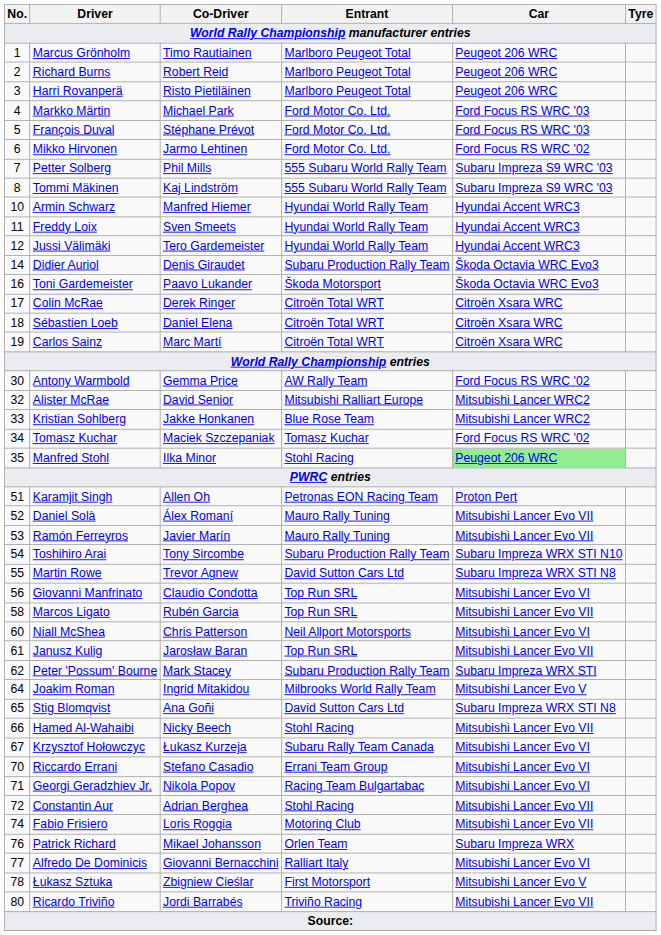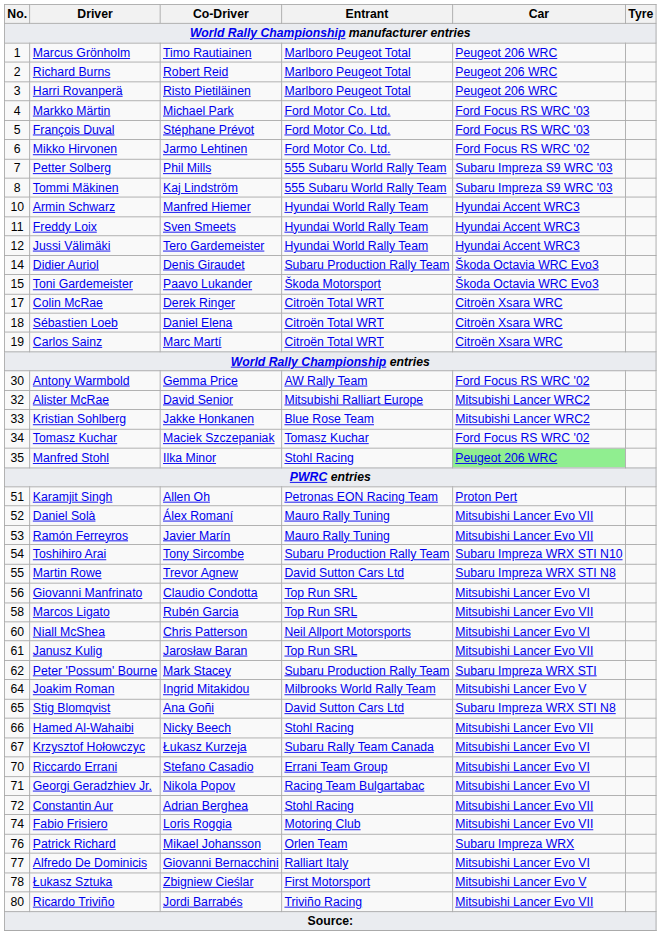 <table class="wikitable" style="font-size: 85%;">
 <tr>
 <th>No.</th>
 <th>Driver</th>
 <th>Co-Driver</th>
 <th>Entrant</th>
 <th>Car</th>
 <th>Tyre</th>
 </tr>
 <tr>
 <td style="background-color:#EAECF0; text-align:center" colspan="6"><strong><em><a href='#'>World Rally Championship</a> manufacturer entries</em></strong></td>
 </tr>
 <tr>
 <td align="center">1</td>
 <td> <a href='#'>Marcus Grönholm</a></td>
 <td> <a href='#'>Timo Rautiainen</a></td>
 <td> <a href='#'>Marlboro Peugeot Total</a></td>
 <td><a href='#'>Peugeot 206 WRC</a></td>
 <td align="center"></td>
 </tr>
 <tr>
 <td align="center">2</td>
 <td> <a href='#'>Richard Burns</a></td>
 <td> <a href='#'>Robert Reid</a></td>
 <td> <a href='#'>Marlboro Peugeot Total</a></td>
 <td><a href='#'>Peugeot 206 WRC</a></td>
 <td align="center"></td>
 </tr>
 <tr>
 <td align="center">3</td>
 <td> <a href='#'>Harri Rovanperä</a></td>
 <td> <a href='#'>Risto Pietiläinen</a></td>
 <td> <a href='#'>Marlboro Peugeot Total</a></td>
 <td><a href='#'>Peugeot 206 WRC</a></td>
 <td align="center"></td>
 </tr>
 <tr>
 <td align="center">4</td>
 <td> <a href='#'>Markko Märtin</a></td>
 <td> <a href='#'>Michael Park</a></td>
 <td> <a href='#'>Ford Motor Co. Ltd.</a></td>
 <td><a href='#'>Ford Focus RS WRC '03</a></td>
 <td align="center"></td>
 </tr>
 <tr>
 <td align="center">5</td>
 <td> <a href='#'>François Duval</a></td>
 <td> <a href='#'>Stéphane Prévot</a></td>
 <td> <a href='#'>Ford Motor Co. Ltd.</a></td>
 <td><a href='#'>Ford Focus RS WRC '03</a></td>
 <td align="center"></td>
 </tr>
 <tr>
 <td align="center">6</td>
 <td> <a href='#'>Mikko Hirvonen</a></td>
 <td> <a href='#'>Jarmo Lehtinen</a></td>
 <td> <a href='#'>Ford Motor Co. Ltd.</a></td>
 <td><a href='#'>Ford Focus RS WRC '02</a></td>
 <td align="center"></td>
 </tr>
 <tr>
 <td align="center">7</td>
 <td> <a href='#'>Petter Solberg</a></td>
 <td> <a href='#'>Phil Mills</a></td>
 <td> <a href='#'>555 Subaru World Rally Team</a></td>
 <td><a href='#'>Subaru Impreza S9 WRC '03</a></td>
 <td align="center"></td>
 </tr>
 <tr>
 <td align="center">8</td>
 <td> <a href='#'>Tommi Mäkinen</a></td>
 <td> <a href='#'>Kaj Lindström</a></td>
 <td> <a href='#'>555 Subaru World Rally Team</a></td>
 <td><a href='#'>Subaru Impreza S9 WRC '03</a></td>
 <td align="center"></td>
 </tr>
 <tr>
 <td align="center">10</td>
 <td> <a href='#'>Armin Schwarz</a></td>
 <td> <a href='#'>Manfred Hiemer</a></td>
 <td> <a href='#'>Hyundai World Rally Team</a></td>
 <td><a href='#'>Hyundai Accent WRC3</a></td>
 <td align="center"></td>
 </tr>
 <tr>
 <td align="center">11</td>
 <td> <a href='#'>Freddy Loix</a></td>
 <td> <a href='#'>Sven Smeets</a></td>
 <td> <a href='#'>Hyundai World Rally Team</a></td>
 <td><a href='#'>Hyundai Accent WRC3</a></td>
 <td align="center"></td>
 </tr>
 <tr>
 <td align="center">12</td>
 <td> <a href='#'>Jussi Välimäki</a></td>
 <td> <a href='#'>Tero Gardemeister</a></td>
 <td> <a href='#'>Hyundai World Rally Team</a></td>
 <td><a href='#'>Hyundai Accent WRC3</a></td>
 <td align="center"></td>
 </tr>
 <tr>
 <td align="center">14</td>
 <td> <a href='#'>Didier Auriol</a></td>
 <td> <a href='#'>Denis Giraudet</a></td>
 <td> <a href='#'>Subaru Production Rally Team</a></td>
 <td><a href='#'>Škoda Octavia WRC Evo3</a></td>
 <td align="center"></td>
 </tr>
 <tr>
-<td align="center">16</td>
+<td align="center">15</td>
 <td> <a href='#'>Toni Gardemeister</a></td>
 <td> <a href='#'>Paavo Lukander</a></td>
 <td> <a href='#'>Škoda Motorsport</a></td>
 <td><a href='#'>Škoda Octavia WRC Evo3</a></td>
 <td align="center"></td>
 </tr>
 <tr>
 <td align="center">17</td>
 <td> <a href='#'>Colin McRae</a></td>
 <td> <a href='#'>Derek Ringer</a></td>
 <td> <a href='#'>Citroën Total WRT</a></td>
 <td><a href='#'>Citroën Xsara WRC</a></td>
 <td align="center"></td>
 </tr>
 <tr>
 <td align="center">18</td>
 <td> <a href='#'>Sébastien Loeb</a></td>
 <td> <a href='#'>Daniel Elena</a></td>
 <td> <a href='#'>Citroën Total WRT</a></td>
 <td><a href='#'>Citroën Xsara WRC</a></td>
 <td align="center"></td>
 </tr>
 <tr>
 <td align="center">19</td>
 <td> <a href='#'>Carlos Sainz</a></td>
 <td> <a href='#'>Marc Martí</a></td>
 <td> <a href='#'>Citroën Total WRT</a></td>
 <td><a href='#'>Citroën Xsara WRC</a></td>
 <td align="center"></td>
 </tr>
 <tr>
 <td style="background-color:#EAECF0; text-align:center" colspan="6"><strong><em><a href='#'>World Rally Championship</a> entries</em></strong></td>
 </tr>
 <tr>
 <td align="center">30</td>
 <td> <a href='#'>Antony Warmbold</a></td>
 <td> <a href='#'>Gemma Price</a></td>
 <td> <a href='#'>AW Rally Team</a></td>
 <td><a href='#'>Ford Focus RS WRC '02</a></td>
 <td></td>
 </tr>
 <tr>
 <td align="center">32</td>
 <td> <a href='#'>Alister McRae</a></td>
 <td> <a href='#'>David Senior</a></td>
 <td> <a href='#'>Mitsubishi Ralliart Europe</a></td>
 <td><a href='#'>Mitsubishi Lancer WRC2</a></td>
 <td></td>
 </tr>
 <tr>
 <td align="center">33</td>
 <td> <a href='#'>Kristian Sohlberg</a></td>
 <td> <a href='#'>Jakke Honkanen</a></td>
 <td> <a href='#'>Blue Rose Team</a></td>
 <td><a href='#'>Mitsubishi Lancer WRC2</a></td>
 <td></td>
 </tr>
 <tr>
 <td align="center">34</td>
 <td> <a href='#'>Tomasz Kuchar</a></td>
 <td> <a href='#'>Maciek Szczepaniak</a></td>
 <td> <a href='#'>Tomasz Kuchar</a></td>
 <td><a href='#'>Ford Focus RS WRC '02</a></td>
 <td align="center"></td>
 </tr>
 <tr>
 <td align="center">35</td>
 <td> <a href='#'>Manfred Stohl</a></td>
 <td> <a href='#'>Ilka Minor</a></td>
 <td> <a href='#'>Stohl Racing</a></td>
 <td style="background: lightgreen;"><a href='#'>Peugeot 206 WRC</a></td>
 <td align="center"></td>
 </tr>
 <tr>
 <td style="background-color:#EAECF0; text-align:center" colspan="6"><strong><em><a href='#'>PWRC</a> entries</em></strong></td>
 </tr>
 <tr>
 <td align="center">51</td>
 <td> <a href='#'>Karamjit Singh</a></td>
 <td> <a href='#'>Allen Oh</a></td>
 <td> <a href='#'>Petronas EON Racing Team</a></td>
 <td><a href='#'>Proton Pert</a></td>
 <td></td>
 </tr>
 <tr>
 <td align="center">52</td>
 <td> <a href='#'>Daniel Solà</a></td>
 <td> <a href='#'>Álex Romaní</a></td>
 <td> <a href='#'>Mauro Rally Tuning</a></td>
 <td><a href='#'>Mitsubishi Lancer Evo VII</a></td>
 <td></td>
 </tr>
 <tr>
 <td align="center">53</td>
 <td> <a href='#'>Ramón Ferreyros</a></td>
 <td> <a href='#'>Javier Marín</a></td>
 <td> <a href='#'>Mauro Rally Tuning</a></td>
 <td><a href='#'>Mitsubishi Lancer Evo VII</a></td>
 <td></td>
 </tr>
 <tr>
 <td align="center">54</td>
 <td> <a href='#'>Toshihiro Arai</a></td>
 <td> <a href='#'>Tony Sircombe</a></td>
 <td> <a href='#'>Subaru Production Rally Team</a></td>
 <td><a href='#'>Subaru Impreza WRX STI N10</a></td>
 <td></td>
 </tr>
 <tr>
 <td align="center">55</td>
 <td> <a href='#'>Martin Rowe</a></td>
 <td> <a href='#'>Trevor Agnew</a></td>
 <td> <a href='#'>David Sutton Cars Ltd</a></td>
 <td><a href='#'>Subaru Impreza WRX STI N8</a></td>
 <td></td>
 </tr>
 <tr>
 <td align="center">56</td>
 <td> <a href='#'>Giovanni Manfrinato</a></td>
 <td> <a href='#'>Claudio Condotta</a></td>
 <td> <a href='#'>Top Run SRL</a></td>
 <td><a href='#'>Mitsubishi Lancer Evo VI</a></td>
 <td></td>
 </tr>
 <tr>
 <td align="center">58</td>
 <td> <a href='#'>Marcos Ligato</a></td>
 <td> <a href='#'>Rubén Garcia</a></td>
 <td> <a href='#'>Top Run SRL</a></td>
 <td><a href='#'>Mitsubishi Lancer Evo VII</a></td>
 <td></td>
 </tr>
 <tr>
 <td align="center">60</td>
 <td> <a href='#'>Niall McShea</a></td>
 <td> <a href='#'>Chris Patterson</a></td>
 <td> <a href='#'>Neil Allport Motorsports</a></td>
 <td><a href='#'>Mitsubishi Lancer Evo VI</a></td>
 <td></td>
 </tr>
 <tr>
 <td align="center">61</td>
 <td> <a href='#'>Janusz Kulig</a></td>
 <td> <a href='#'>Jarosław Baran</a></td>
 <td> <a href='#'>Top Run SRL</a></td>
 <td><a href='#'>Mitsubishi Lancer Evo VII</a></td>
 <td align="center"></td>
 </tr>
 <tr>
 <td align="center">62</td>
 <td> <a href='#'>Peter 'Possum' Bourne</a></td>
 <td> <a href='#'>Mark Stacey</a></td>
 <td> <a href='#'>Subaru Production Rally Team</a></td>
 <td><a href='#'>Subaru Impreza WRX STI</a></td>
 <td></td>
 </tr>
 <tr>
 <td align="center">64</td>
 <td> <a href='#'>Joakim Roman</a></td>
 <td> <a href='#'>Ingrid Mitakidou</a></td>
 <td> <a href='#'>Milbrooks World Rally Team</a></td>
 <td><a href='#'>Mitsubishi Lancer Evo V</a></td>
 <td></td>
 </tr>
 <tr>
 <td align="center">65</td>
 <td> <a href='#'>Stig Blomqvist</a></td>
 <td> <a href='#'>Ana Goñi</a></td>
 <td> <a href='#'>David Sutton Cars Ltd</a></td>
 <td><a href='#'>Subaru Impreza WRX STI N8</a></td>
 <td></td>
 </tr>
 <tr>
 <td align="center">66</td>
 <td> <a href='#'>Hamed Al-Wahaibi</a></td>
 <td> <a href='#'>Nicky Beech</a></td>
 <td> <a href='#'>Stohl Racing</a></td>
 <td><a href='#'>Mitsubishi Lancer Evo VII</a></td>
 <td></td>
 </tr>
 <tr>
 <td align="center">67</td>
 <td> <a href='#'>Krzysztof Hołowczyc</a></td>
 <td> <a href='#'>Łukasz Kurzeja</a></td>
 <td> <a href='#'>Subaru Rally Team Canada</a></td>
 <td><a href='#'>Mitsubishi Lancer Evo VI</a></td>
 <td align="center"></td>
 </tr>
 <tr>
 <td align="center">70</td>
 <td> <a href='#'>Riccardo Errani</a></td>
 <td> <a href='#'>Stefano Casadio</a></td>
 <td> <a href='#'>Errani Team Group</a></td>
 <td><a href='#'>Mitsubishi Lancer Evo VI</a></td>
 <td></td>
 </tr>
 <tr>
 <td align="center">71</td>
 <td> <a href='#'>Georgi Geradzhiev Jr.</a></td>
 <td> <a href='#'>Nikola Popov</a></td>
 <td> <a href='#'>Racing Team Bulgartabac</a></td>
 <td><a href='#'>Mitsubishi Lancer Evo VI</a></td>
 <td></td>
 </tr>
 <tr>
 <td align="center">72</td>
 <td> <a href='#'>Constantin Aur</a></td>
 <td> <a href='#'>Adrian Berghea</a></td>
 <td> <a href='#'>Stohl Racing</a></td>
 <td><a href='#'>Mitsubishi Lancer Evo VII</a></td>
 <td></td>
 </tr>
 <tr>
 <td align="center">74</td>
 <td> <a href='#'>Fabio Frisiero</a></td>
 <td> <a href='#'>Loris Roggia</a></td>
 <td> <a href='#'>Motoring Club</a></td>
 <td><a href='#'>Mitsubishi Lancer Evo VII</a></td>
 <td></td>
 </tr>
 <tr>
 <td align="center">76</td>
 <td> <a href='#'>Patrick Richard</a></td>
 <td> <a href='#'>Mikael Johansson</a></td>
 <td> <a href='#'>Orlen Team</a></td>
 <td><a href='#'>Subaru Impreza WRX</a></td>
 <td></td>
 </tr>
 <tr>
 <td align="center">77</td>
 <td> <a href='#'>Alfredo De Dominicis</a></td>
 <td> <a href='#'>Giovanni Bernacchini</a></td>
 <td> <a href='#'>Ralliart Italy</a></td>
 <td><a href='#'>Mitsubishi Lancer Evo VI</a></td>
 <td></td>
 </tr>
 <tr>
 <td align="center">78</td>
 <td> <a href='#'>Łukasz Sztuka</a></td>
 <td> <a href='#'>Zbigniew Cieślar</a></td>
 <td> <a href='#'>First Motorsport</a></td>
 <td><a href='#'>Mitsubishi Lancer Evo V</a></td>
 <td></td>
 </tr>
 <tr>
 <td align="center">80</td>
 <td> <a href='#'>Ricardo Triviño</a></td>
 <td> <a href='#'>Jordi Barrabés</a></td>
 <td> <a href='#'>Triviño Racing</a></td>
 <td><a href='#'>Mitsubishi Lancer Evo VII</a></td>
 <td></td>
 </tr>
 <tr>
 <td style="background-color:#EAECF0; text-align:center" colspan="6"><strong>Source:</strong></td>
 </tr>
 <tr>
 </tr>
 </table>
